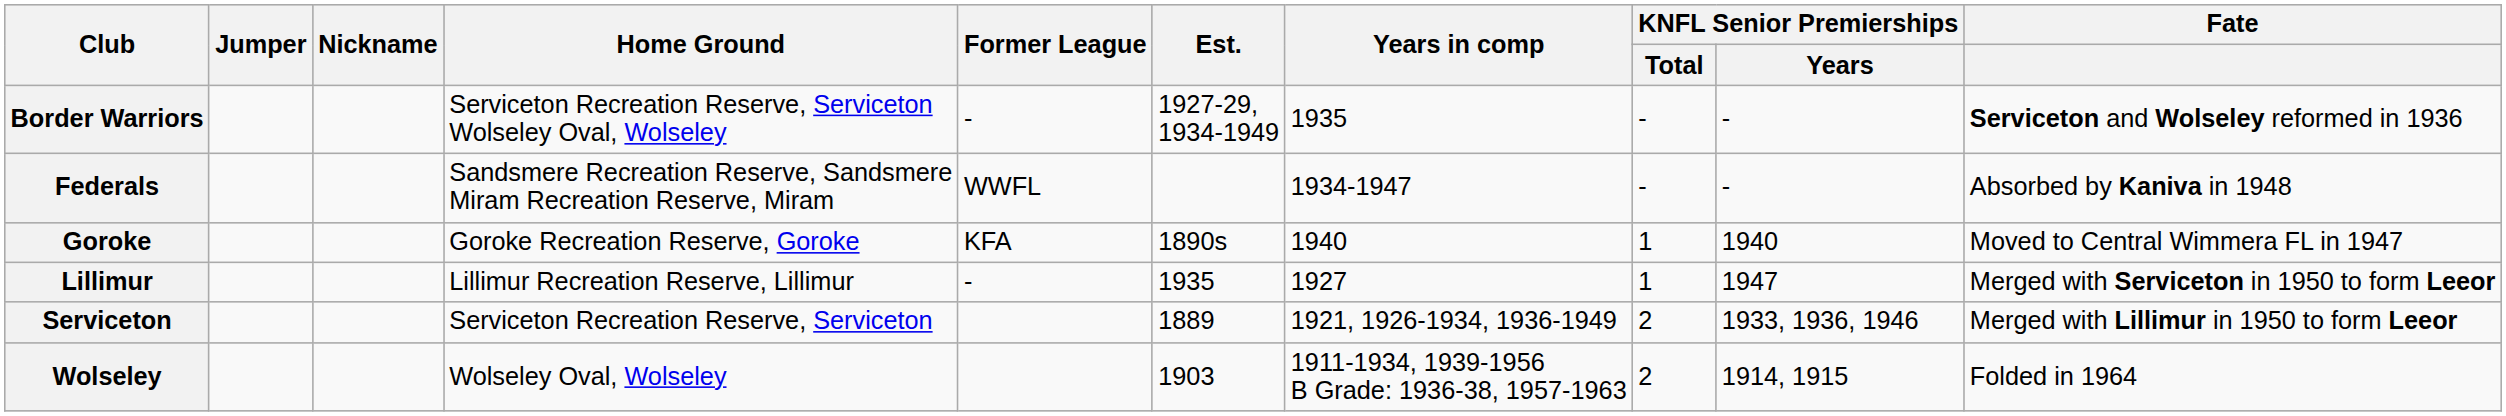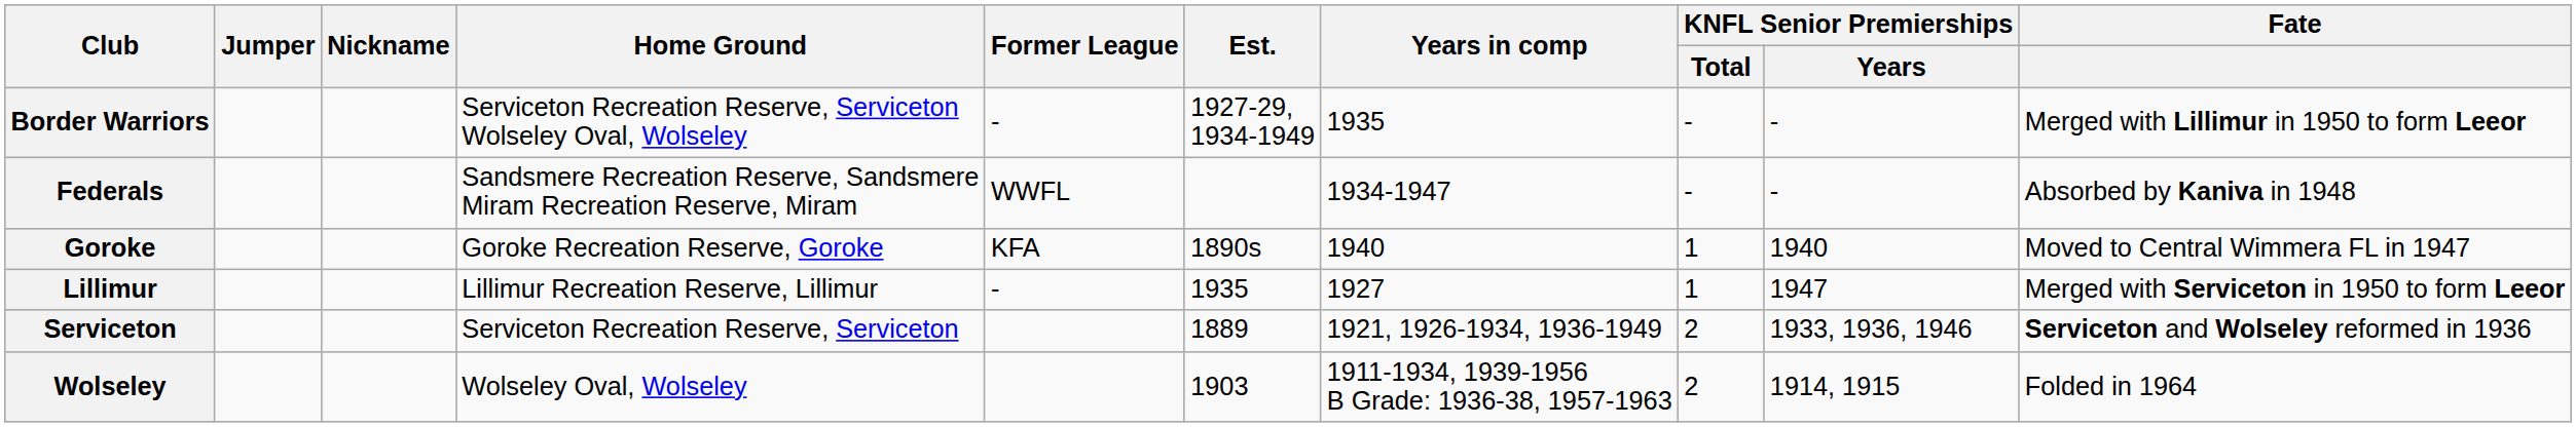 <table class="wikitable sortable">
 <tr>
 <th rowspan="2">Club</th>
 <th rowspan="2">Jumper</th>
 <th rowspan="2">Nickname</th>
 <th rowspan="2">Home Ground</th>
 <th rowspan="2">Former League</th>
 <th rowspan="2">Est.</th>
 <th rowspan="2">Years in comp</th>
 <th colspan="2">KNFL Senior Premierships</th>
 <th>Fate</th>
 </tr>
 <tr>
 <th>Total</th>
 <th>Years</th>
 <th></th>
 </tr>
 <tr>
 <th>Border Warriors</th>
 <td></td>
 <td align="left"></td>
 <td align="left">Serviceton Recreation Reserve, <a href='#'>Serviceton</a><br>Wolseley Oval, <a href='#'>Wolseley</a></td>
 <td>-</td>
 <td>1927-29,<br>1934-1949</td>
 <td>1935</td>
 <td>-</td>
 <td align="left">-</td>
-<td><strong>Serviceton</strong> and <strong>Wolseley</strong> reformed in 1936</td>
+<td>Merged with <strong>Lillimur</strong> in 1950 to form <strong>Leeor</strong></td>
 </tr>
 <tr>
 <th>Federals</th>
 <td></td>
 <td align="left"></td>
 <td align="left">Sandsmere Recreation Reserve, Sandsmere<br>Miram Recreation Reserve, Miram</td>
 <td>WWFL</td>
 <td></td>
 <td>1934-1947</td>
 <td>-</td>
 <td align="left">-</td>
 <td>Absorbed by <strong>Kaniva</strong> in 1948</td>
 </tr>
 <tr>
 <th>Goroke</th>
 <td></td>
 <td align="left"></td>
 <td align="left">Goroke Recreation Reserve, <a href='#'>Goroke</a></td>
 <td>KFA</td>
 <td>1890s</td>
 <td>1940</td>
 <td>1</td>
 <td align="left">1940</td>
 <td>Moved to Central Wimmera FL in 1947</td>
 </tr>
 <tr>
 <th>Lillimur</th>
 <td></td>
 <td align="left"></td>
 <td align="left">Lillimur Recreation Reserve, Lillimur</td>
 <td>-</td>
 <td>1935</td>
 <td>1927</td>
 <td>1</td>
 <td align="left">1947</td>
 <td>Merged with <strong>Serviceton</strong> in 1950 to form <strong>Leeor</strong></td>
 </tr>
 <tr>
 <th>Serviceton</th>
 <td></td>
 <td align="left"></td>
 <td align="left">Serviceton Recreation Reserve, <a href='#'>Serviceton</a></td>
 <td></td>
 <td>1889</td>
 <td>1921, 1926-1934, 1936-1949</td>
 <td>2</td>
 <td align="left">1933, 1936, 1946</td>
-<td>Merged with <strong>Lillimur</strong> in 1950 to form <strong>Leeor</strong></td>
+<td><strong>Serviceton</strong> and <strong>Wolseley</strong> reformed in 1936</td>
 </tr>
 <tr>
 <th>Wolseley</th>
 <td></td>
 <td align="left"></td>
 <td align="left">Wolseley Oval, <a href='#'>Wolseley</a></td>
 <td></td>
 <td>1903</td>
 <td>1911-1934, 1939-1956<br>B Grade: 1936-38, 1957-1963</td>
 <td>2</td>
 <td align="left">1914, 1915</td>
 <td>Folded in 1964</td>
 </tr>
 </table>
